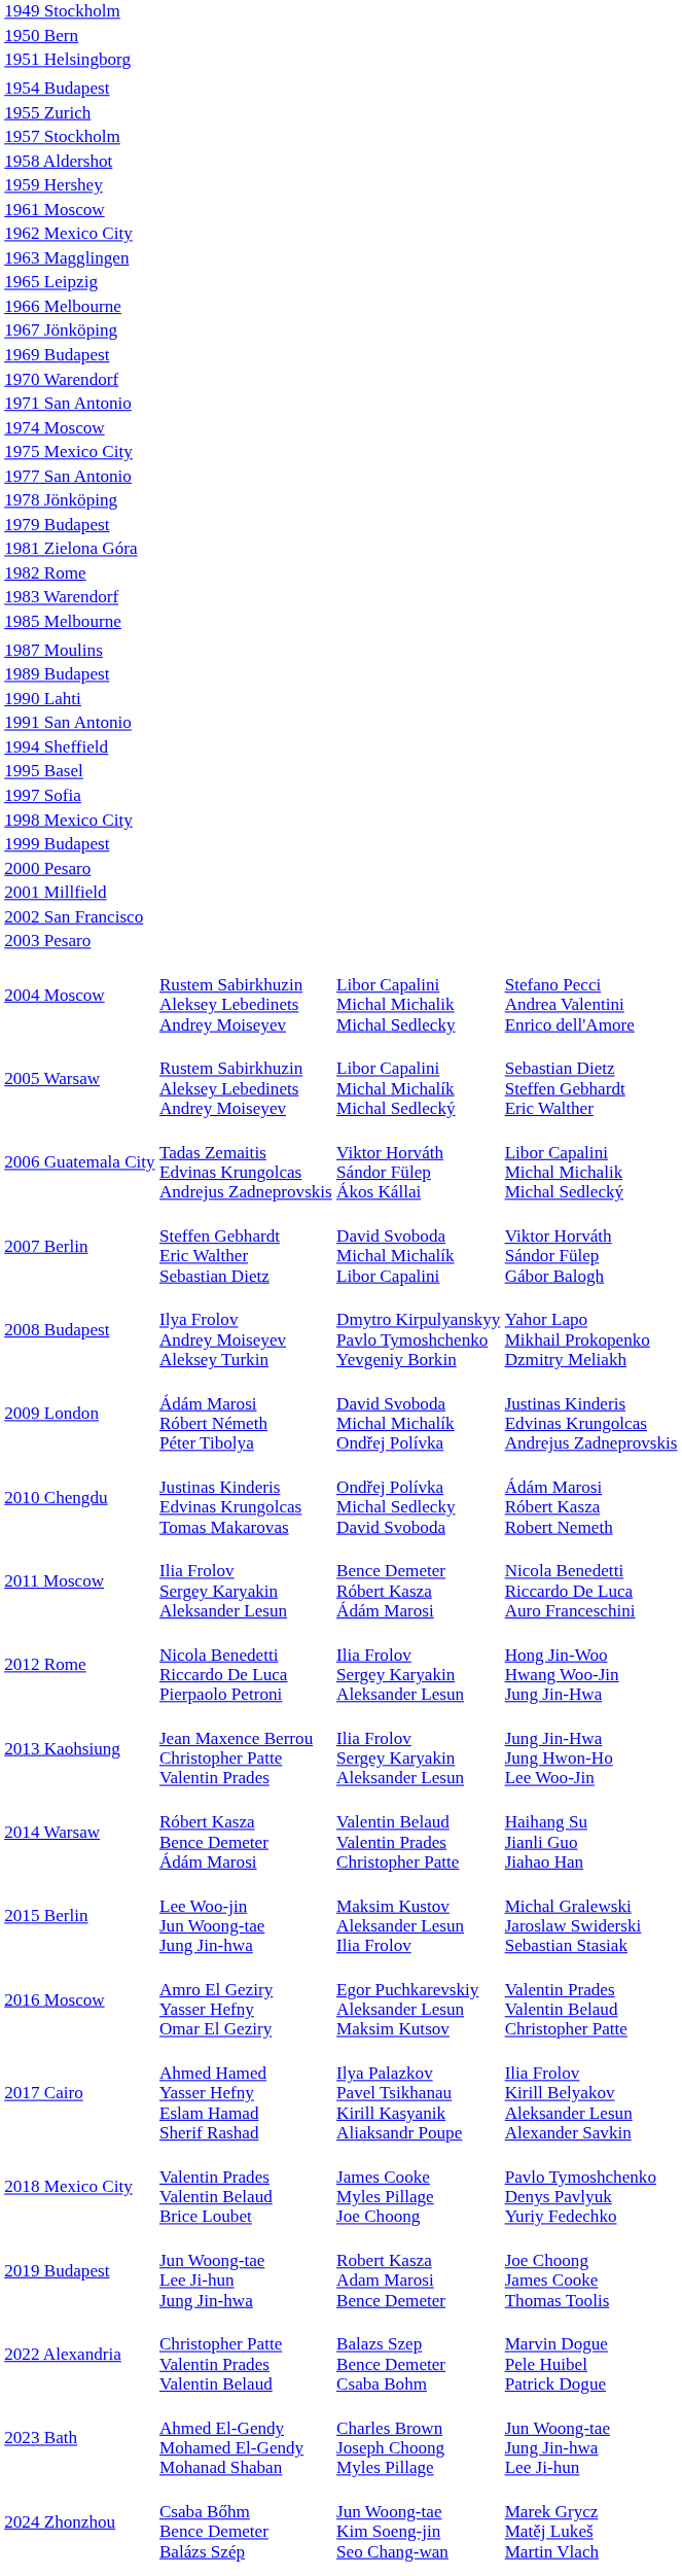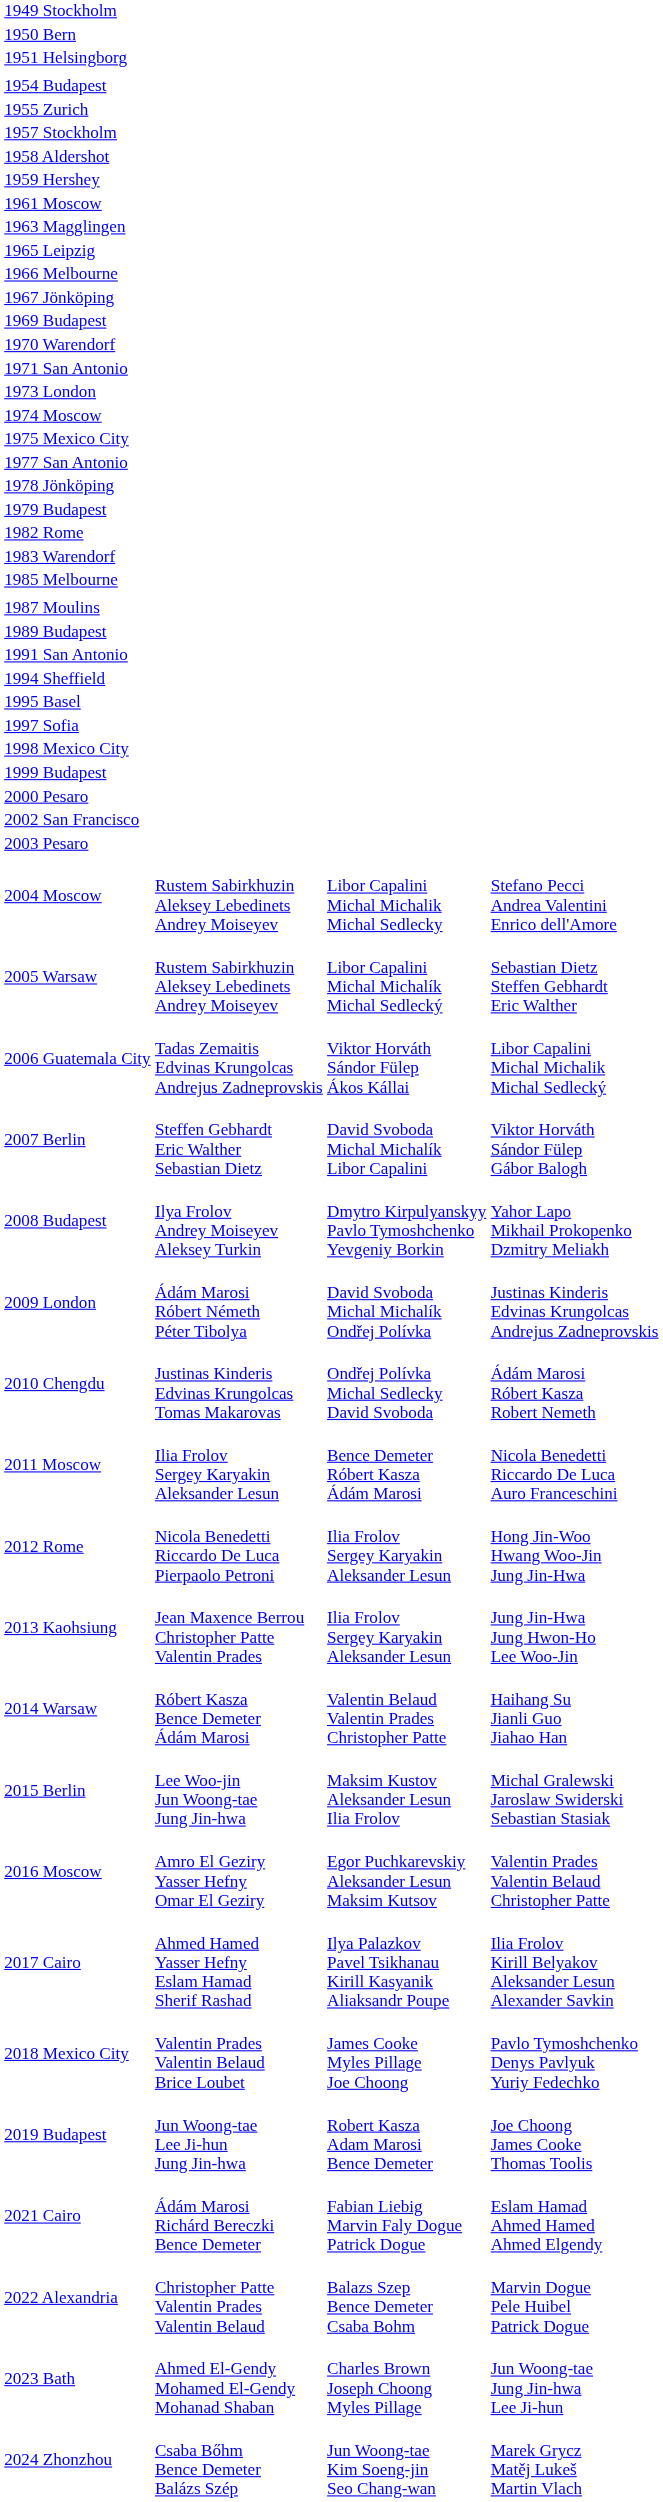 <table>
 <tr>
 <td><a href='#'>1949 Stockholm</a></td>
 <td></td>
 <td></td>
 <td></td>
 </tr>
 <tr>
 <td><a href='#'>1950 Bern</a></td>
 <td></td>
 <td></td>
 <td></td>
 </tr>
 <tr>
 <td><a href='#'>1951 Helsingborg</a></td>
 <td></td>
 <td></td>
 <td></td>
 </tr>
 <tr>
 <td></td>
 <td></td>
 <td></td>
 <td></td>
 </tr>
 <tr>
 <td><a href='#'>1954 Budapest</a></td>
 <td></td>
 <td></td>
 <td></td>
 </tr>
 <tr>
 <td><a href='#'>1955 Zurich</a></td>
 <td></td>
 <td></td>
 <td></td>
 </tr>
 <tr>
 <td><a href='#'>1957 Stockholm</a></td>
 <td></td>
 <td></td>
 <td></td>
 </tr>
 <tr>
 <td><a href='#'>1958 Aldershot</a></td>
 <td></td>
 <td></td>
 <td></td>
 </tr>
 <tr>
 <td><a href='#'>1959 Hershey</a></td>
 <td></td>
 <td></td>
 <td></td>
 </tr>
 <tr>
 <td><a href='#'>1961 Moscow</a></td>
 <td></td>
 <td></td>
 <td></td>
 </tr>
 <tr>
-<td><a href='#'>1962 Mexico City</a></td>
-<td></td>
-<td></td>
-<td></td>
-</tr>
-<tr>
 <td><a href='#'>1963 Magglingen</a></td>
 <td></td>
 <td></td>
 <td></td>
 </tr>
 <tr>
 <td><a href='#'>1965 Leipzig</a></td>
 <td></td>
 <td></td>
 <td></td>
 </tr>
 <tr>
 <td><a href='#'>1966 Melbourne</a></td>
 <td></td>
 <td></td>
 <td></td>
 </tr>
 <tr>
 <td><a href='#'>1967 Jönköping</a></td>
 <td></td>
 <td></td>
 <td></td>
 </tr>
 <tr>
 <td><a href='#'>1969 Budapest</a></td>
 <td></td>
 <td></td>
 <td></td>
 </tr>
 <tr>
 <td><a href='#'>1970 Warendorf</a></td>
 <td></td>
 <td></td>
 <td></td>
 </tr>
 <tr>
 <td><a href='#'>1971 San Antonio</a></td>
 <td></td>
 <td></td>
 <td></td>
 </tr>
 <tr>
+<td><a href='#'>1973 London</a></td>
+<td></td>
+<td></td>
+<td></td>
+</tr>
+<tr>
 <td><a href='#'>1974 Moscow</a></td>
 <td></td>
 <td></td>
 <td></td>
 </tr>
 <tr>
 <td><a href='#'>1975 Mexico City</a></td>
 <td></td>
 <td></td>
 <td></td>
 </tr>
 <tr>
 <td><a href='#'>1977 San Antonio</a></td>
 <td></td>
 <td></td>
 <td></td>
 </tr>
 <tr>
 <td><a href='#'>1978 Jönköping</a></td>
 <td></td>
 <td></td>
 <td></td>
 </tr>
 <tr>
 <td><a href='#'>1979 Budapest</a></td>
-<td></td>
-<td></td>
-<td></td>
-</tr>
-<tr>
-<td><a href='#'>1981 Zielona Góra</a></td>
 <td></td>
 <td></td>
 <td></td>
 </tr>
 <tr>
 <td><a href='#'>1982 Rome</a></td>
 <td></td>
 <td></td>
 <td></td>
 </tr>
 <tr>
 <td><a href='#'>1983 Warendorf</a></td>
 <td></td>
 <td></td>
 <td></td>
 </tr>
 <tr>
 <td><a href='#'>1985 Melbourne</a></td>
 <td></td>
 <td></td>
 <td></td>
 </tr>
 <tr>
 <td></td>
 <td></td>
 <td></td>
 <td></td>
 </tr>
 <tr>
 <td><a href='#'>1987 Moulins</a></td>
 <td></td>
 <td></td>
 <td></td>
 </tr>
 <tr>
 <td><a href='#'>1989 Budapest</a></td>
-<td></td>
-<td></td>
-<td></td>
-</tr>
-<tr>
-<td><a href='#'>1990 Lahti</a></td>
 <td></td>
 <td></td>
 <td></td>
 </tr>
 <tr>
 <td><a href='#'>1991 San Antonio</a></td>
 <td></td>
 <td></td>
 <td></td>
 </tr>
 <tr>
 <td><a href='#'>1994 Sheffield</a></td>
 <td></td>
 <td></td>
 <td></td>
 </tr>
 <tr>
 <td><a href='#'>1995 Basel</a></td>
 <td></td>
 <td></td>
 <td></td>
 </tr>
 <tr>
 <td><a href='#'>1997 Sofia</a></td>
 <td></td>
 <td></td>
 <td></td>
 </tr>
 <tr>
 <td><a href='#'>1998 Mexico City</a></td>
 <td></td>
 <td></td>
 <td></td>
 </tr>
 <tr>
 <td><a href='#'>1999 Budapest</a></td>
 <td></td>
 <td></td>
 <td></td>
 </tr>
 <tr>
 <td><a href='#'>2000 Pesaro</a></td>
-<td></td>
-<td></td>
-<td></td>
-</tr>
-<tr>
-<td><a href='#'>2001 Millfield</a></td>
 <td></td>
 <td></td>
 <td></td>
 </tr>
 <tr>
 <td><a href='#'>2002 San Francisco</a></td>
 <td></td>
 <td></td>
 <td></td>
 </tr>
 <tr>
 <td><a href='#'>2003 Pesaro</a></td>
 <td></td>
 <td></td>
 <td></td>
 </tr>
 <tr>
 <td><a href='#'>2004 Moscow</a></td>
 <td><br> <a href='#'>Rustem Sabirkhuzin</a><br> <a href='#'>Aleksey Lebedinets</a><br> <a href='#'>Andrey Moiseyev</a></td>
 <td><br> <a href='#'>Libor Capalini</a><br> <a href='#'>Michal Michalik</a><br> <a href='#'>Michal Sedlecky</a></td>
 <td><br> <a href='#'>Stefano Pecci</a><br> <a href='#'>Andrea Valentini</a><br> <a href='#'>Enrico dell'Amore</a></td>
 </tr>
 <tr>
 <td><a href='#'>2005 Warsaw</a></td>
 <td> <br> <a href='#'>Rustem Sabirkhuzin</a> <br> <a href='#'>Aleksey Lebedinets</a><br> <a href='#'>Andrey Moiseyev </a></td>
 <td> <br> <a href='#'>Libor Capalini</a><br> <a href='#'>Michal Michalík</a><br> <a href='#'>Michal Sedlecký</a></td>
 <td> <br><a href='#'>Sebastian Dietz</a><br> <a href='#'>Steffen Gebhardt</a><br> <a href='#'>Eric Walther</a></td>
 </tr>
 <tr>
 <td><a href='#'>2006 Guatemala City</a></td>
 <td> <br><a href='#'>Tadas Zemaitis</a><br> <a href='#'>Edvinas Krungolcas</a><br> <a href='#'>Andrejus Zadneprovskis</a></td>
 <td> <br> <a href='#'>Viktor Horváth</a> <br> <a href='#'>Sándor Fülep</a><br> <a href='#'>Ákos Kállai</a></td>
 <td> <br> <a href='#'>Libor Capalini</a><br> <a href='#'>Michal Michalik</a><br> <a href='#'>Michal Sedlecký</a></td>
 </tr>
 <tr>
 <td><a href='#'>2007 Berlin</a></td>
 <td> <br> <a href='#'>Steffen Gebhardt</a><br> <a href='#'>Eric Walther</a><br> <a href='#'>Sebastian Dietz</a></td>
 <td> <br> <a href='#'>David Svoboda</a><br> <a href='#'>Michal Michalík</a><br> <a href='#'>Libor Capalini</a></td>
 <td> <br> <a href='#'>Viktor Horváth</a> <br> <a href='#'>Sándor Fülep</a><br> <a href='#'>Gábor Balogh</a></td>
 </tr>
 <tr>
 <td><a href='#'>2008 Budapest</a></td>
 <td> <br> <a href='#'>Ilya Frolov</a> <br> <a href='#'>Andrey Moiseyev</a><br> <a href='#'>Aleksey Turkin</a></td>
 <td> <br> <a href='#'>Dmytro Kirpulyanskyy</a><br> <a href='#'>Pavlo Tymoshchenko</a><br> <a href='#'>Yevgeniy Borkin</a></td>
 <td> <br><a href='#'>Yahor Lapo</a><br> <a href='#'>Mikhail Prokopenko</a><br> <a href='#'>Dzmitry Meliakh</a></td>
 </tr>
 <tr>
 <td><a href='#'>2009 London</a></td>
 <td> <br> <a href='#'>Ádám Marosi</a> <br> <a href='#'>Róbert Németh</a><br> <a href='#'>Péter Tibolya</a></td>
 <td> <br> <a href='#'>David Svoboda</a><br> <a href='#'>Michal Michalík</a><br> <a href='#'>Ondřej Polívka</a></td>
 <td> <br><a href='#'>Justinas Kinderis</a><br> <a href='#'>Edvinas Krungolcas</a><br> <a href='#'>Andrejus Zadneprovskis</a></td>
 </tr>
 <tr>
 <td><a href='#'>2010 Chengdu</a></td>
 <td><br> <a href='#'>Justinas Kinderis</a><br> <a href='#'>Edvinas Krungolcas</a><br> <a href='#'>Tomas Makarovas</a></td>
 <td><br> <a href='#'>Ondřej Polívka</a> <br><a href='#'>Michal Sedlecky</a><br> <a href='#'>David Svoboda</a></td>
 <td> <br> <a href='#'>Ádám Marosi</a><br> <a href='#'>Róbert Kasza</a> <br> <a href='#'>Robert Nemeth</a></td>
 </tr>
 <tr>
 <td><a href='#'>2011 Moscow</a></td>
 <td><br><a href='#'>Ilia Frolov</a><br><a href='#'>Sergey Karyakin</a><br><a href='#'>Aleksander Lesun</a></td>
 <td><br><a href='#'>Bence Demeter</a><br><a href='#'>Róbert Kasza</a><br><a href='#'>Ádám Marosi</a></td>
 <td><br><a href='#'>Nicola Benedetti</a><br><a href='#'>Riccardo De Luca</a><br><a href='#'>Auro Franceschini</a></td>
 </tr>
 <tr>
 <td><a href='#'>2012 Rome</a></td>
 <td><br><a href='#'>Nicola Benedetti</a><br><a href='#'>Riccardo De Luca</a><br><a href='#'>Pierpaolo Petroni</a></td>
 <td><br><a href='#'>Ilia Frolov</a><br><a href='#'>Sergey Karyakin</a><br><a href='#'>Aleksander Lesun</a></td>
 <td><br><a href='#'>Hong Jin-Woo</a><br><a href='#'>Hwang Woo-Jin</a><br><a href='#'>Jung Jin-Hwa</a></td>
 </tr>
 <tr>
 <td><a href='#'>2013 Kaohsiung</a></td>
 <td><br><a href='#'>Jean Maxence Berrou</a><br><a href='#'>Christopher Patte</a><br><a href='#'>Valentin Prades</a></td>
 <td><br><a href='#'>Ilia Frolov</a><br><a href='#'>Sergey Karyakin</a><br><a href='#'>Aleksander Lesun</a></td>
 <td><br><a href='#'>Jung Jin-Hwa</a><br><a href='#'>Jung Hwon-Ho</a><br><a href='#'>Lee Woo-Jin</a></td>
 </tr>
 <tr>
 <td><a href='#'>2014 Warsaw</a></td>
 <td><br><a href='#'>Róbert Kasza</a><br><a href='#'>Bence Demeter</a><br><a href='#'>Ádám Marosi</a></td>
 <td><br><a href='#'>Valentin Belaud</a><br><a href='#'>Valentin Prades</a><br><a href='#'>Christopher Patte</a></td>
 <td><br><a href='#'>Haihang Su</a><br><a href='#'>Jianli Guo</a><br><a href='#'>Jiahao Han</a></td>
 </tr>
 <tr>
 <td><a href='#'>2015 Berlin</a></td>
 <td><br><a href='#'>Lee Woo-jin</a><br><a href='#'>Jun Woong-tae</a><br><a href='#'>Jung Jin-hwa</a></td>
 <td><br><a href='#'>Maksim Kustov</a><br><a href='#'>Aleksander Lesun</a><br><a href='#'>Ilia Frolov</a></td>
 <td><br><a href='#'>Michal Gralewski</a><br><a href='#'>Jaroslaw Swiderski</a><br><a href='#'>Sebastian Stasiak</a></td>
 </tr>
 <tr>
 <td><a href='#'>2016 Moscow</a></td>
 <td><br><a href='#'>Amro El Geziry</a><br><a href='#'>Yasser Hefny</a><br><a href='#'>Omar El Geziry</a></td>
 <td><br><a href='#'>Egor Puchkarevskiy</a><br><a href='#'>Aleksander Lesun</a><br><a href='#'>Maksim Kutsov</a></td>
 <td><br><a href='#'>Valentin Prades</a><br><a href='#'>Valentin Belaud</a><br><a href='#'>Christopher Patte</a></td>
 </tr>
 <tr>
 <td><a href='#'>2017 Cairo</a></td>
 <td><br><a href='#'>Ahmed Hamed</a><br><a href='#'>Yasser Hefny</a><br><a href='#'>Eslam Hamad</a><br><a href='#'>Sherif Rashad</a></td>
 <td><br><a href='#'>Ilya Palazkov</a><br><a href='#'>Pavel Tsikhanau</a><br><a href='#'>Kirill Kasyanik</a><br><a href='#'>Aliaksandr Poupe</a></td>
 <td><br><a href='#'>Ilia Frolov</a><br><a href='#'>Kirill Belyakov</a><br><a href='#'>Aleksander Lesun</a><br><a href='#'>Alexander Savkin</a></td>
 </tr>
 <tr>
 <td><a href='#'>2018 Mexico City</a></td>
 <td><br><a href='#'>Valentin Prades</a><br><a href='#'>Valentin Belaud</a><br><a href='#'>Brice Loubet</a></td>
 <td><br><a href='#'>James Cooke</a><br><a href='#'>Myles Pillage</a><br><a href='#'>Joe Choong</a></td>
 <td><br><a href='#'>Pavlo Tymoshchenko</a><br><a href='#'>Denys Pavlyuk</a><br><a href='#'>Yuriy Fedechko</a></td>
 </tr>
 <tr>
 <td><a href='#'>2019 Budapest</a></td>
 <td><br><a href='#'>Jun Woong-tae</a><br><a href='#'>Lee Ji-hun</a><br><a href='#'>Jung Jin-hwa</a></td>
 <td><br><a href='#'>Robert Kasza</a><br><a href='#'>Adam Marosi</a><br><a href='#'>Bence Demeter</a></td>
 <td><br><a href='#'>Joe Choong</a><br><a href='#'>James Cooke</a><br><a href='#'>Thomas Toolis</a></td>
 </tr>
 <tr>
+<td><a href='#'>2021 Cairo</a></td>
+<td><br><a href='#'>Ádám Marosi</a><br><a href='#'>Richárd Bereczki</a><br><a href='#'>Bence Demeter</a></td>
+<td><br><a href='#'>Fabian Liebig</a><br><a href='#'>Marvin Faly Dogue</a><br><a href='#'>Patrick Dogue</a></td>
+<td><br><a href='#'>Eslam Hamad</a><br><a href='#'>Ahmed Hamed</a><br><a href='#'>Ahmed Elgendy</a></td>
+</tr>
+<tr>
 <td><a href='#'>2022 Alexandria</a></td>
 <td><br><a href='#'>Christopher Patte</a><br><a href='#'>Valentin Prades</a><br><a href='#'>Valentin Belaud</a></td>
 <td><br><a href='#'>Balazs Szep</a><br><a href='#'>Bence Demeter</a><br><a href='#'>Csaba Bohm</a></td>
 <td><br><a href='#'>Marvin Dogue</a><br><a href='#'>Pele Huibel</a><br><a href='#'>Patrick Dogue</a></td>
 </tr>
 <tr>
 <td><a href='#'>2023 Bath</a></td>
 <td><br><a href='#'>Ahmed El-Gendy</a><br><a href='#'>Mohamed El-Gendy</a><br><a href='#'>Mohanad Shaban</a></td>
 <td><br><a href='#'>Charles Brown</a><br><a href='#'>Joseph Choong</a><br><a href='#'>Myles Pillage</a></td>
 <td><br><a href='#'>Jun Woong-tae</a><br><a href='#'>Jung Jin-hwa</a><br><a href='#'>Lee Ji-hun</a></td>
 </tr>
 <tr>
 <td><a href='#'>2024 Zhonzhou</a></td>
 <td><br><a href='#'>Csaba Bőhm</a><br><a href='#'>Bence Demeter</a><br><a href='#'>Balázs Szép</a></td>
 <td><br><a href='#'>Jun Woong-tae</a><br><a href='#'>Kim Soeng-jin</a><br><a href='#'>Seo Chang-wan</a></td>
 <td><br><a href='#'>Marek Grycz</a><br><a href='#'>Matěj Lukeš</a><br><a href='#'>Martin Vlach</a></td>
 </tr>
 </table>
